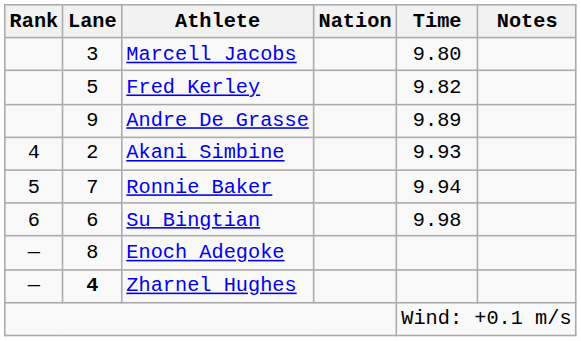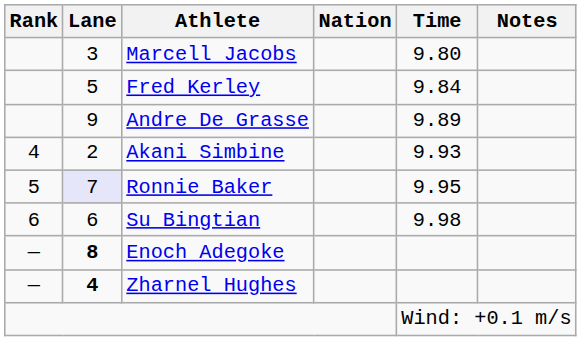 <table class="wikitable sortable" style="text-align:center;">
 <tr>
 <th>Rank</th>
 <th>Lane</th>
 <th>Athlete</th>
 <th>Nation</th>
 <th>Time</th>
 <th>Notes</th>
 </tr>
 <tr>
 <td></td>
 <td>3</td>
 <td align="left"><a href='#'>Marcell Jacobs</a></td>
 <td align="left"></td>
 <td>9.80</td>
 <td></td>
 </tr>
 <tr>
 <td></td>
 <td>5</td>
 <td align="left"><a href='#'>Fred Kerley</a></td>
 <td align="left"></td>
-<td>9.82</td>
+<td>9.84</td>
 <td></td>
 </tr>
 <tr>
 <td></td>
 <td>9</td>
 <td align="left"><a href='#'>Andre De Grasse</a></td>
 <td align="left"></td>
 <td>9.89</td>
 <td></td>
 </tr>
 <tr>
 <td>4</td>
 <td>2</td>
 <td align="left"><a href='#'>Akani Simbine</a></td>
 <td align="left"></td>
 <td>9.93</td>
 <td></td>
 </tr>
 <tr>
 <td>5</td>
-<td>7</td>
+<td style="background: lavender;">7</td>
 <td align="left"><a href='#'>Ronnie Baker</a></td>
 <td align="left"></td>
-<td>9.94</td>
+<td>9.95</td>
 <td></td>
 </tr>
 <tr>
 <td>6</td>
 <td>6</td>
 <td align="left"><a href='#'>Su Bingtian</a></td>
 <td align="left"></td>
 <td>9.98</td>
 <td></td>
 </tr>
 <tr>
 <td data-sort-value=7>—</td>
-<td>8</td>
+<td><strong>8</strong></td>
 <td align="left"><a href='#'>Enoch Adegoke</a></td>
 <td align="left"></td>
 <td data-sort-value=88.88></td>
 <td></td>
 </tr>
 <tr>
 <td data-sort-value=8>—</td>
 <td><strong>4</strong></td>
 <td align="left"><a href='#'>Zharnel Hughes</a></td>
 <td align="left"></td>
 <td data-sort-value=99.99></td>
 <td></td>
 </tr>
 <tr class="sortbottom">
 <td colspan=4></td>
 <td colspan="3" style="text-align:left;">Wind: +0.1 m/s</td>
 </tr>
 </table>
